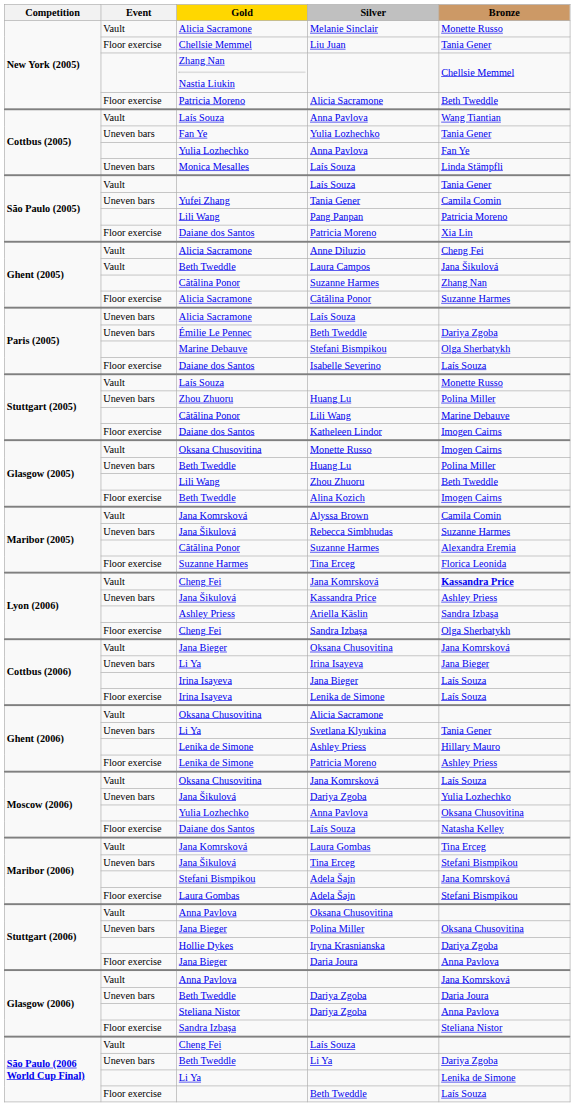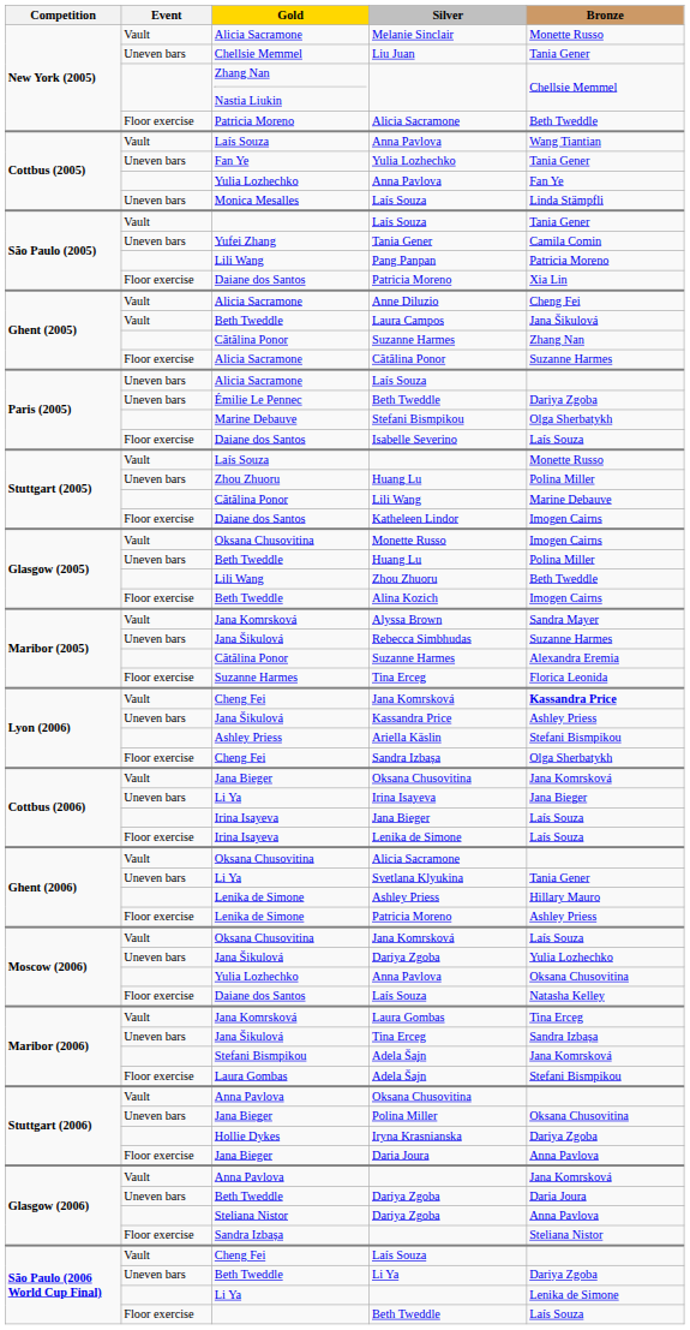 <table class="wikitable" style="width:70%;">
 <tr>
 <th style="text-align:center; width:5%;">Competition</th>
 <th style="text-align:center; width:5%;">Event</th>
 <td style="text-align:center; width:10%; background:gold;"><strong>Gold</strong></td>
 <td style="text-align:center; width:10%; background:silver;"><strong>Silver</strong></td>
 <td style="text-align:center; width:10%; background:#c96;"><strong>Bronze</strong></td>
 </tr>
 <tr>
 <td rowspan="4"><strong>New York (2005)</strong> </td>
 <td>Vault</td>
 <td> <a href='#'>Alicia Sacramone</a></td>
 <td> <a href='#'>Melanie Sinclair</a></td>
 <td> <a href='#'>Monette Russo</a></td>
 </tr>
 <tr>
-<td>Floor exercise</td>
+<td>Uneven bars</td>
 <td> <a href='#'>Chellsie Memmel</a></td>
 <td> <a href='#'>Liu Juan</a></td>
 <td> <a href='#'>Tania Gener</a></td>
 </tr>
 <tr>
 <td></td>
 <td> <a href='#'>Zhang Nan</a><hr> <a href='#'>Nastia Liukin</a></td>
 <td></td>
 <td> <a href='#'>Chellsie Memmel</a></td>
 </tr>
 <tr>
 <td>Floor exercise</td>
 <td> <a href='#'>Patricia Moreno</a></td>
 <td> <a href='#'>Alicia Sacramone</a></td>
 <td> <a href='#'>Beth Tweddle</a></td>
 </tr>
 <tr style="border-top: 3px solid grey;">
 <td rowspan="4"><strong>Cottbus (2005)</strong> </td>
 <td>Vault</td>
 <td> <a href='#'>Laís Souza</a></td>
 <td> <a href='#'>Anna Pavlova</a></td>
 <td> <a href='#'>Wang Tiantian</a></td>
 </tr>
 <tr>
 <td>Uneven bars</td>
 <td> <a href='#'>Fan Ye</a></td>
 <td> <a href='#'>Yulia Lozhechko</a></td>
 <td> <a href='#'>Tania Gener</a></td>
 </tr>
 <tr>
 <td></td>
 <td> <a href='#'>Yulia Lozhechko</a></td>
 <td> <a href='#'>Anna Pavlova</a></td>
 <td> <a href='#'>Fan Ye</a></td>
 </tr>
 <tr>
 <td>Uneven bars</td>
 <td> <a href='#'>Monica Mesalles</a></td>
 <td> <a href='#'>Laís Souza</a></td>
 <td> <a href='#'>Linda Stämpfli</a></td>
 </tr>
 <tr style="border-top: 3px solid grey;">
 <td rowspan="4"><strong>São Paulo (2005)</strong> </td>
 <td>Vault</td>
 <td></td>
 <td> <a href='#'>Laís Souza</a></td>
 <td> <a href='#'>Tania Gener</a></td>
 </tr>
 <tr>
 <td>Uneven bars</td>
 <td> <a href='#'>Yufei Zhang</a></td>
 <td> <a href='#'>Tania Gener</a></td>
 <td> <a href='#'>Camila Comin</a></td>
 </tr>
 <tr>
 <td></td>
 <td> <a href='#'>Lili Wang</a></td>
 <td> <a href='#'>Pang Panpan</a></td>
 <td> <a href='#'>Patricia Moreno</a></td>
 </tr>
 <tr>
 <td>Floor exercise</td>
 <td> <a href='#'>Daiane dos Santos</a></td>
 <td> <a href='#'>Patricia Moreno</a></td>
 <td> <a href='#'>Xia Lin</a></td>
 </tr>
 <tr style="border-top: 3px solid grey;">
 <td rowspan="4"><strong>Ghent (2005)</strong> </td>
 <td>Vault</td>
 <td> <a href='#'>Alicia Sacramone</a></td>
 <td> <a href='#'>Anne Diluzio</a></td>
 <td> <a href='#'>Cheng Fei</a></td>
 </tr>
 <tr>
 <td>Vault</td>
 <td> <a href='#'>Beth Tweddle</a></td>
 <td> <a href='#'>Laura Campos</a></td>
 <td> <a href='#'>Jana Šikulová</a></td>
 </tr>
 <tr>
 <td></td>
 <td> <a href='#'>Cătălina Ponor</a></td>
 <td> <a href='#'>Suzanne Harmes</a></td>
 <td> <a href='#'>Zhang Nan</a></td>
 </tr>
 <tr>
 <td>Floor exercise</td>
 <td> <a href='#'>Alicia Sacramone</a></td>
 <td> <a href='#'>Cătălina Ponor</a></td>
 <td> <a href='#'>Suzanne Harmes</a></td>
 </tr>
 <tr style="border-top: 3px solid grey;">
 <td rowspan="4"><strong>Paris (2005)</strong> </td>
 <td>Uneven bars</td>
 <td> <a href='#'>Alicia Sacramone</a></td>
 <td> <a href='#'>Laís Souza</a></td>
 <td></td>
 </tr>
 <tr>
 <td>Uneven bars</td>
 <td> <a href='#'>Émilie Le Pennec</a></td>
 <td> <a href='#'>Beth Tweddle</a></td>
 <td> <a href='#'>Dariya Zgoba</a></td>
 </tr>
 <tr>
 <td></td>
 <td> <a href='#'>Marine Debauve</a></td>
 <td> <a href='#'>Stefani Bismpikou</a></td>
 <td> <a href='#'>Olga Sherbatykh</a></td>
 </tr>
 <tr>
 <td>Floor exercise</td>
 <td> <a href='#'>Daiane dos Santos</a></td>
 <td> <a href='#'>Isabelle Severino</a></td>
 <td> <a href='#'>Laís Souza</a></td>
 </tr>
 <tr style="border-top: 3px solid grey;">
 <td rowspan="4"><strong>Stuttgart (2005)</strong> </td>
 <td>Vault</td>
 <td> <a href='#'>Laís Souza</a></td>
 <td></td>
 <td> <a href='#'>Monette Russo</a></td>
 </tr>
 <tr>
 <td>Uneven bars</td>
 <td> <a href='#'>Zhou Zhuoru</a></td>
 <td> <a href='#'>Huang Lu</a></td>
 <td> <a href='#'>Polina Miller</a></td>
 </tr>
 <tr>
 <td></td>
 <td> <a href='#'>Cătălina Ponor</a></td>
 <td> <a href='#'>Lili Wang</a></td>
 <td> <a href='#'>Marine Debauve</a></td>
 </tr>
 <tr>
 <td>Floor exercise</td>
 <td> <a href='#'>Daiane dos Santos</a></td>
 <td> <a href='#'>Katheleen Lindor</a></td>
 <td> <a href='#'>Imogen Cairns</a></td>
 </tr>
 <tr style="border-top: 3px solid grey;">
 <td rowspan="4"><strong>Glasgow (2005)</strong> </td>
 <td>Vault</td>
 <td> <a href='#'>Oksana Chusovitina</a></td>
 <td> <a href='#'>Monette Russo</a></td>
 <td> <a href='#'>Imogen Cairns</a></td>
 </tr>
 <tr>
 <td>Uneven bars</td>
 <td> <a href='#'>Beth Tweddle</a></td>
 <td> <a href='#'>Huang Lu</a></td>
 <td> <a href='#'>Polina Miller</a></td>
 </tr>
 <tr>
 <td></td>
 <td> <a href='#'>Lili Wang</a></td>
 <td> <a href='#'>Zhou Zhuoru</a></td>
 <td> <a href='#'>Beth Tweddle</a></td>
 </tr>
 <tr>
 <td>Floor exercise</td>
 <td> <a href='#'>Beth Tweddle</a></td>
 <td> <a href='#'>Alina Kozich</a></td>
 <td> <a href='#'>Imogen Cairns</a></td>
 </tr>
 <tr style="border-top: 3px solid grey;">
 <td rowspan="4"><strong>Maribor (2005)</strong> </td>
 <td>Vault</td>
 <td> <a href='#'>Jana Komrsková</a></td>
 <td> <a href='#'>Alyssa Brown</a></td>
-<td> <a href='#'>Camila Comin</a></td>
+<td> <a href='#'>Sandra Mayer</a></td>
 </tr>
 <tr>
 <td>Uneven bars</td>
 <td> <a href='#'>Jana Šikulová</a></td>
 <td> <a href='#'>Rebecca Simbhudas</a></td>
 <td> <a href='#'>Suzanne Harmes</a></td>
 </tr>
 <tr>
 <td></td>
 <td> <a href='#'>Cătălina Ponor</a></td>
 <td> <a href='#'>Suzanne Harmes</a></td>
 <td> <a href='#'>Alexandra Eremia</a></td>
 </tr>
 <tr>
 <td>Floor exercise</td>
 <td> <a href='#'>Suzanne Harmes</a></td>
 <td> <a href='#'>Tina Erceg</a></td>
 <td> <a href='#'>Florica Leonida</a></td>
 </tr>
 <tr style="border-top: 3px solid grey;">
 <td rowspan="4"><strong>Lyon (2006)</strong> </td>
 <td>Vault</td>
 <td> <a href='#'>Cheng Fei</a></td>
 <td> <a href='#'>Jana Komrsková</a></td>
 <td><strong> <a href='#'>Kassandra Price</a></strong></td>
 </tr>
 <tr>
 <td>Uneven bars</td>
 <td> <a href='#'>Jana Šikulová</a></td>
 <td> <a href='#'>Kassandra Price</a></td>
 <td> <a href='#'>Ashley Priess</a></td>
 </tr>
 <tr>
 <td></td>
 <td> <a href='#'>Ashley Priess</a></td>
 <td> <a href='#'>Ariella Käslin</a></td>
-<td> <a href='#'>Sandra Izbașa</a></td>
+<td> <a href='#'>Stefani Bismpikou</a></td>
 </tr>
 <tr>
 <td>Floor exercise</td>
 <td> <a href='#'>Cheng Fei</a></td>
 <td> <a href='#'>Sandra Izbașa</a></td>
 <td> <a href='#'>Olga Sherbatykh</a></td>
 </tr>
 <tr style="border-top: 3px solid grey;">
 <td rowspan="4"><strong>Cottbus (2006)</strong> </td>
 <td>Vault</td>
 <td> <a href='#'>Jana Bieger</a></td>
 <td> <a href='#'>Oksana Chusovitina</a></td>
 <td> <a href='#'>Jana Komrsková</a></td>
 </tr>
 <tr>
 <td>Uneven bars</td>
 <td> <a href='#'>Li Ya</a></td>
 <td> <a href='#'>Irina Isayeva</a></td>
 <td> <a href='#'>Jana Bieger</a></td>
 </tr>
 <tr>
 <td></td>
 <td> <a href='#'>Irina Isayeva</a></td>
 <td> <a href='#'>Jana Bieger</a></td>
 <td> <a href='#'>Laís Souza</a></td>
 </tr>
 <tr>
 <td>Floor exercise</td>
 <td> <a href='#'>Irina Isayeva</a></td>
 <td> <a href='#'>Lenika de Simone</a></td>
 <td> <a href='#'>Laís Souza</a></td>
 </tr>
 <tr style="border-top: 3px solid grey;">
 <td rowspan="4"><strong>Ghent (2006)</strong> </td>
 <td>Vault</td>
 <td> <a href='#'>Oksana Chusovitina</a></td>
 <td> <a href='#'>Alicia Sacramone</a></td>
 <td></td>
 </tr>
 <tr>
 <td>Uneven bars</td>
 <td> <a href='#'>Li Ya</a></td>
 <td> <a href='#'>Svetlana Klyukina</a></td>
 <td> <a href='#'>Tania Gener</a></td>
 </tr>
 <tr>
 <td></td>
 <td> <a href='#'>Lenika de Simone</a></td>
 <td> <a href='#'>Ashley Priess</a></td>
 <td> <a href='#'>Hillary Mauro</a></td>
 </tr>
 <tr>
 <td>Floor exercise</td>
 <td> <a href='#'>Lenika de Simone</a></td>
 <td> <a href='#'>Patricia Moreno</a></td>
 <td> <a href='#'>Ashley Priess</a></td>
 </tr>
 <tr style="border-top: 3px solid grey;">
 <td rowspan="4"><strong>Moscow (2006)</strong> </td>
 <td>Vault</td>
 <td> <a href='#'>Oksana Chusovitina</a></td>
 <td> <a href='#'>Jana Komrsková</a></td>
 <td> <a href='#'>Laís Souza</a></td>
 </tr>
 <tr>
 <td>Uneven bars</td>
 <td> <a href='#'>Jana Šikulová</a></td>
 <td> <a href='#'>Dariya Zgoba</a></td>
 <td> <a href='#'>Yulia Lozhechko</a></td>
 </tr>
 <tr>
 <td></td>
 <td> <a href='#'>Yulia Lozhechko</a></td>
 <td> <a href='#'>Anna Pavlova</a></td>
 <td> <a href='#'>Oksana Chusovitina</a></td>
 </tr>
 <tr>
 <td>Floor exercise</td>
 <td> <a href='#'>Daiane dos Santos</a></td>
 <td> <a href='#'>Laís Souza</a></td>
 <td> <a href='#'>Natasha Kelley</a></td>
 </tr>
 <tr style="border-top: 3px solid grey;">
 <td rowspan="4"><strong>Maribor (2006)</strong> </td>
 <td>Vault</td>
 <td> <a href='#'>Jana Komrsková</a></td>
 <td> <a href='#'>Laura Gombas</a></td>
 <td> <a href='#'>Tina Erceg</a></td>
 </tr>
 <tr>
 <td>Uneven bars</td>
 <td> <a href='#'>Jana Šikulová</a></td>
 <td> <a href='#'>Tina Erceg</a></td>
-<td> <a href='#'>Stefani Bismpikou</a></td>
+<td> <a href='#'>Sandra Izbașa</a></td>
 </tr>
 <tr>
 <td></td>
 <td> <a href='#'>Stefani Bismpikou</a></td>
 <td> <a href='#'>Adela Šajn</a></td>
 <td> <a href='#'>Jana Komrsková</a></td>
 </tr>
 <tr>
 <td>Floor exercise</td>
 <td> <a href='#'>Laura Gombas</a></td>
 <td> <a href='#'>Adela Šajn</a></td>
 <td> <a href='#'>Stefani Bismpikou</a></td>
 </tr>
 <tr style="border-top: 3px solid grey;">
 <td rowspan="4"><strong>Stuttgart (2006)</strong> </td>
 <td>Vault</td>
 <td> <a href='#'>Anna Pavlova</a></td>
 <td> <a href='#'>Oksana Chusovitina</a></td>
 <td></td>
 </tr>
 <tr>
 <td>Uneven bars</td>
 <td> <a href='#'>Jana Bieger</a></td>
 <td> <a href='#'>Polina Miller</a></td>
 <td> <a href='#'>Oksana Chusovitina</a></td>
 </tr>
 <tr>
 <td></td>
 <td> <a href='#'>Hollie Dykes</a></td>
 <td> <a href='#'>Iryna Krasnianska</a></td>
 <td> <a href='#'>Dariya Zgoba</a></td>
 </tr>
 <tr>
 <td>Floor exercise</td>
 <td> <a href='#'>Jana Bieger</a></td>
 <td> <a href='#'>Daria Joura</a></td>
 <td> <a href='#'>Anna Pavlova</a></td>
 </tr>
 <tr style="border-top: 3px solid grey;">
 <td rowspan="4"><strong>Glasgow (2006)</strong> </td>
 <td>Vault</td>
 <td> <a href='#'>Anna Pavlova</a></td>
 <td></td>
 <td> <a href='#'>Jana Komrsková</a></td>
 </tr>
 <tr>
 <td>Uneven bars</td>
 <td> <a href='#'>Beth Tweddle</a></td>
 <td> <a href='#'>Dariya Zgoba</a></td>
 <td> <a href='#'>Daria Joura</a></td>
 </tr>
 <tr>
 <td></td>
 <td> <a href='#'>Steliana Nistor</a></td>
 <td> <a href='#'>Dariya Zgoba</a></td>
 <td> <a href='#'>Anna Pavlova</a></td>
 </tr>
 <tr>
 <td>Floor exercise</td>
 <td> <a href='#'>Sandra Izbașa</a></td>
 <td></td>
 <td> <a href='#'>Steliana Nistor</a></td>
 </tr>
 <tr style="border-top: 3px solid grey;">
 <td rowspan="4"><strong><a href='#'>São Paulo (2006 World Cup Final)</a></strong> </td>
 <td>Vault</td>
 <td> <a href='#'>Cheng Fei</a></td>
 <td> <a href='#'>Laís Souza</a></td>
 <td></td>
 </tr>
 <tr>
 <td>Uneven bars</td>
 <td> <a href='#'>Beth Tweddle</a></td>
 <td> <a href='#'>Li Ya</a></td>
 <td> <a href='#'>Dariya Zgoba</a></td>
 </tr>
 <tr>
 <td></td>
 <td> <a href='#'>Li Ya</a></td>
 <td></td>
 <td> <a href='#'>Lenika de Simone</a></td>
 </tr>
 <tr>
 <td>Floor exercise</td>
 <td></td>
 <td> <a href='#'>Beth Tweddle</a></td>
 <td> <a href='#'>Laís Souza</a></td>
 </tr>
 </table>
